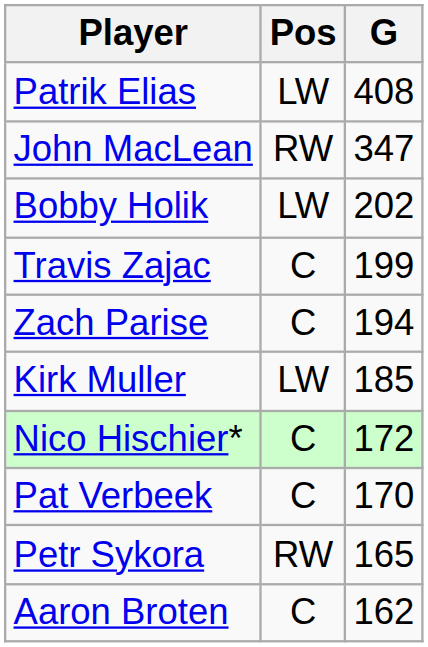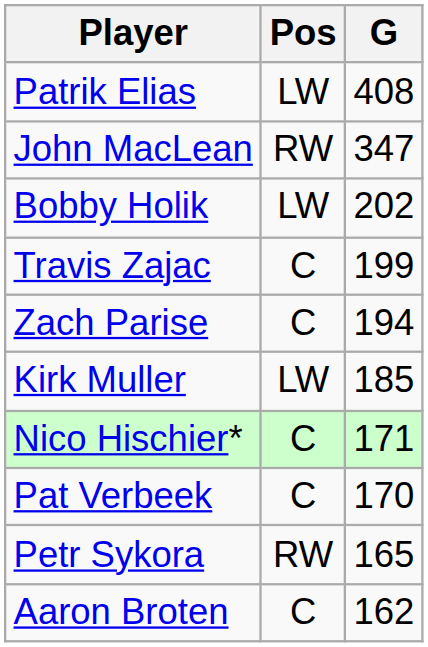 <table class="wikitable" style="text-align:center;">
 <tr>
 <th>Player</th>
 <th>Pos</th>
 <th>G</th>
 </tr>
 <tr>
 <td style="text-align:left;"><a href='#'>Patrik Elias</a></td>
 <td>LW</td>
 <td>408</td>
 </tr>
 <tr>
 <td style="text-align:left;"><a href='#'>John MacLean</a></td>
 <td>RW</td>
 <td>347</td>
 </tr>
 <tr>
 <td style="text-align:left;"><a href='#'>Bobby Holik</a></td>
 <td>LW</td>
 <td>202</td>
 </tr>
 <tr>
 <td style="text-align:left;"><a href='#'>Travis Zajac</a></td>
 <td>C</td>
 <td>199</td>
 </tr>
 <tr>
 <td style="text-align:left;"><a href='#'>Zach Parise</a></td>
 <td>C</td>
 <td>194</td>
 </tr>
 <tr>
 <td style="text-align:left;"><a href='#'>Kirk Muller</a></td>
 <td>LW</td>
 <td>185</td>
 </tr>
 <tr style="background:#cfc;">
 <td style="text-align:left;"><a href='#'>Nico Hischier</a>*</td>
 <td>C</td>
-<td>172</td>
+<td>171</td>
 </tr>
 <tr>
 <td style="text-align:left;"><a href='#'>Pat Verbeek</a></td>
 <td>C</td>
 <td>170</td>
 </tr>
 <tr>
 <td style="text-align:left;"><a href='#'>Petr Sykora</a></td>
 <td>RW</td>
 <td>165</td>
 </tr>
 <tr>
 <td style="text-align:left;"><a href='#'>Aaron Broten</a></td>
 <td>C</td>
 <td>162</td>
 </tr>
 </table>
